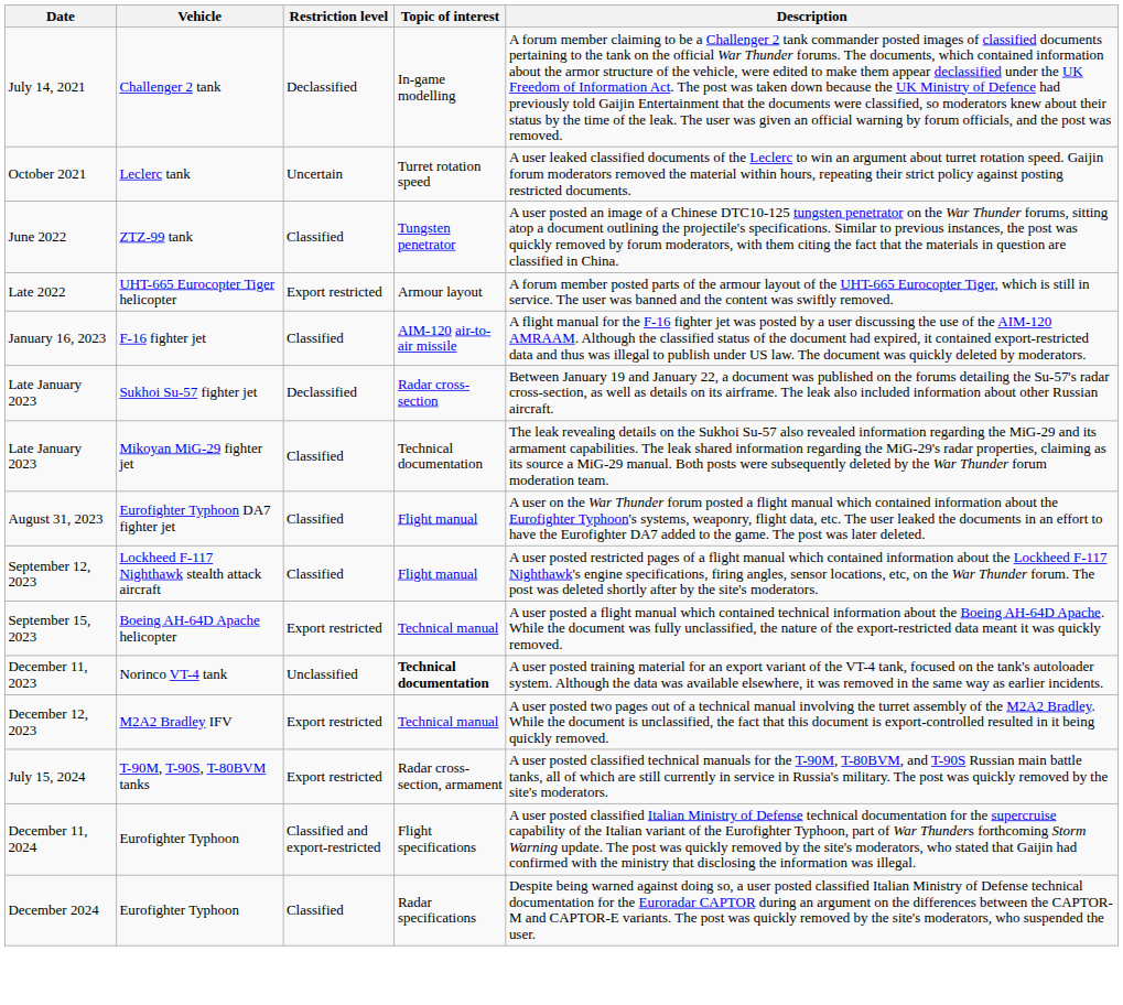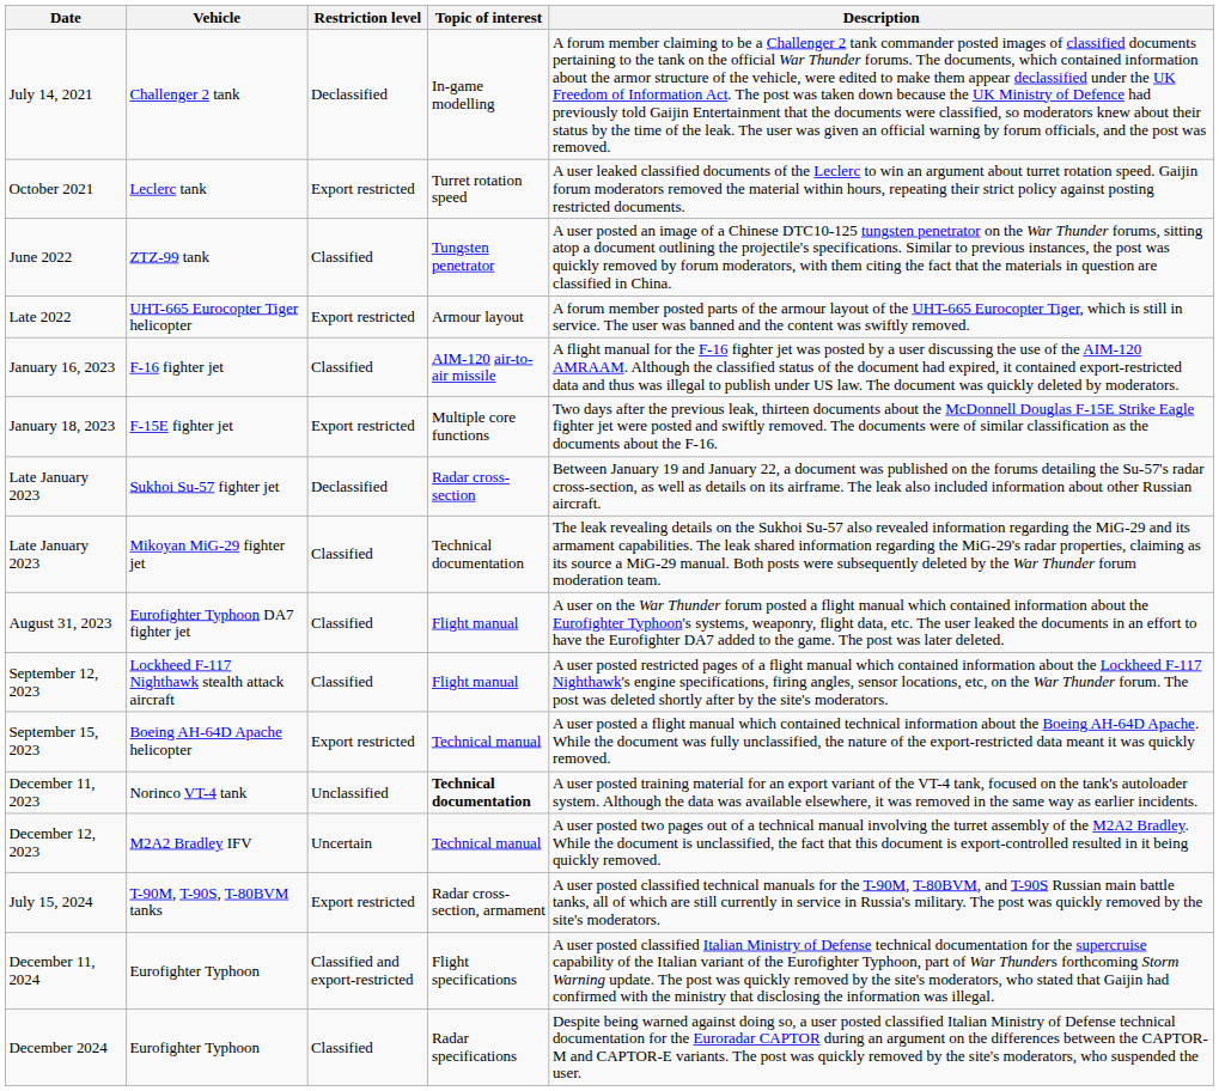 <table class="wikitable sortable">
 <tr>
 <th style="width:10%;" data-sort-type="date">Date</th>
 <th style="width:15%;">Vehicle</th>
 <th style="width:10%;">Restriction level</th>
 <th style="width:10%;">Topic of interest</th>
 <th style="width:75%;" class="unsortable">Description</th>
 </tr>
 <tr>
 <td>July 14, 2021</td>
 <td><a href='#'>Challenger 2</a> tank</td>
 <td>Declassified</td>
 <td>In-game modelling</td>
 <td>A forum member claiming to be a <a href='#'>Challenger 2</a> tank commander posted images of <a href='#'>classified</a> documents pertaining to the tank on the official <em>War Thunder</em> forums. The documents, which contained information about the armor structure of the vehicle, were edited to make them appear <a href='#'>declassified</a> under the <a href='#'>UK Freedom of Information Act</a>. The post was taken down because the <a href='#'>UK Ministry of Defence</a> had previously told Gaijin Entertainment that the documents were classified, so moderators knew about their status by the time of the leak. The user was given an official warning by forum officials, and the post was removed.</td>
 </tr>
 <tr>
 <td data-sort-value="October 1, 2021">October 2021</td>
 <td><a href='#'>Leclerc</a> tank</td>
-<td>Uncertain</td>
+<td>Export restricted</td>
 <td>Turret rotation speed</td>
 <td>A user leaked classified documents of the <a href='#'>Leclerc</a> to win an argument about turret rotation speed. Gaijin forum moderators removed the material within hours, repeating their strict policy against posting restricted documents.</td>
 </tr>
 <tr>
 <td data-sort-value="June 1, 2022">June 2022</td>
 <td><a href='#'>ZTZ-99</a> tank</td>
 <td>Classified</td>
 <td><a href='#'>Tungsten penetrator</a></td>
 <td>A user posted an image of a Chinese DTC10-125 <a href='#'>tungsten penetrator</a> on the <em>War Thunder</em> forums, sitting atop a document outlining the projectile's specifications. Similar to previous instances, the post was quickly removed by forum moderators, with them citing the fact that the materials in question are classified in China.</td>
 </tr>
 <tr>
 <td data-sort-value="December 31, 2022">Late 2022</td>
 <td><a href='#'>UHT-665 Eurocopter Tiger</a> helicopter</td>
 <td>Export restricted</td>
 <td>Armour layout</td>
 <td>A forum member posted parts of the armour layout of the <a href='#'>UHT-665 Eurocopter Tiger</a>, which is still in service. The user was banned and the content was swiftly removed.</td>
 </tr>
 <tr>
 <td>January 16, 2023</td>
 <td><a href='#'>F-16</a> fighter jet</td>
 <td>Classified</td>
 <td><a href='#'>AIM-120</a> <a href='#'>air-to-air missile</a></td>
 <td>A flight manual for the <a href='#'>F-16</a> fighter jet was posted by a user discussing the use of the <a href='#'>AIM-120 AMRAAM</a>. Although the classified status of the document had expired, it contained export-restricted data and thus was illegal to publish under US law. The document was quickly deleted by moderators.</td>
+</tr>
+<tr>
+<td>January 18, 2023</td>
+<td><a href='#'>F-15E</a> fighter jet</td>
+<td>Export restricted</td>
+<td>Multiple core functions</td>
+<td>Two days after the previous leak, thirteen documents about the <a href='#'>McDonnell Douglas F-15E Strike Eagle</a> fighter jet were posted and swiftly removed. The documents were of similar classification as the documents about the F-16.</td>
 </tr>
 <tr>
 <td data-sort-value="January 31, 2023">Late January 2023</td>
 <td><a href='#'>Sukhoi Su-57</a> fighter jet</td>
 <td>Declassified</td>
 <td><a href='#'>Radar cross-section</a></td>
 <td>Between January 19 and January 22, a document was published on the forums detailing the Su-57's radar cross-section, as well as details on its airframe. The leak also included information about other Russian aircraft.</td>
 </tr>
 <tr>
 <td data-sort-value="January 31, 2023">Late January 2023</td>
 <td><a href='#'>Mikoyan MiG-29</a> fighter jet</td>
 <td>Classified</td>
 <td>Technical documentation</td>
 <td>The leak revealing details on the Sukhoi Su-57 also revealed information regarding the MiG-29 and its armament capabilities. The leak shared information regarding the MiG-29's radar properties, claiming as its source a MiG-29 manual. Both posts were subsequently deleted by the <em>War Thunder</em> forum moderation team.</td>
 </tr>
 <tr>
 <td>August 31, 2023</td>
 <td><a href='#'>Eurofighter Typhoon</a> DA7 fighter jet</td>
 <td>Classified</td>
 <td><a href='#'>Flight manual</a></td>
 <td>A user on the <em>War Thunder</em> forum posted a flight manual which contained information about the <a href='#'>Eurofighter Typhoon</a>'s systems, weaponry, flight data, etc. The user leaked the documents in an effort to have the Eurofighter DA7 added to the game. The post was later deleted.</td>
 </tr>
 <tr>
 <td>September 12, 2023</td>
 <td><a href='#'>Lockheed F-117 Nighthawk</a> stealth attack aircraft</td>
 <td>Classified</td>
 <td><a href='#'>Flight manual</a></td>
 <td>A user posted restricted pages of a flight manual which contained information about the <a href='#'>Lockheed F-117 Nighthawk</a>'s engine specifications, firing angles, sensor locations, etc, on the <em>War Thunder</em> forum. The post was deleted shortly after by the site's moderators.</td>
 </tr>
 <tr>
 <td>September 15, 2023</td>
 <td><a href='#'>Boeing AH-64D Apache</a> helicopter</td>
 <td>Export restricted</td>
 <td><a href='#'>Technical manual</a></td>
 <td>A user posted a flight manual which contained technical information about the <a href='#'>Boeing AH-64D Apache</a>. While the document was fully unclassified, the nature of the export-restricted data meant it was quickly removed.</td>
 </tr>
 <tr>
 <td>December 11, 2023</td>
 <td>Norinco <a href='#'>VT-4</a> tank</td>
 <td>Unclassified</td>
 <td><strong>Technical documentation</strong></td>
 <td>A user posted training material for an export variant of the VT-4 tank, focused on the tank's autoloader system. Although the data was available elsewhere, it was removed in the same way as earlier incidents.</td>
 </tr>
 <tr>
 <td>December 12, 2023</td>
 <td><a href='#'>M2A2 Bradley</a> IFV</td>
-<td>Export restricted</td>
+<td>Uncertain</td>
 <td><a href='#'>Technical manual</a></td>
 <td>A user posted two pages out of a technical manual involving the turret assembly of the <a href='#'>M2A2 Bradley</a>. While the document is unclassified, the fact that this document is export-controlled resulted in it being quickly removed.</td>
 </tr>
 <tr>
 <td>July 15, 2024</td>
 <td><a href='#'>T-90M</a>, <a href='#'>T-90S</a>, <a href='#'>T-80BVM</a> tanks</td>
 <td>Export restricted</td>
 <td>Radar cross-section, armament</td>
 <td>A user posted classified technical manuals for the <a href='#'>T-90M</a>, <a href='#'>T-80BVM</a>, and <a href='#'>T-90S</a> Russian main battle tanks, all of which are still currently in service in Russia's military. The post was quickly removed by the site's moderators.</td>
 </tr>
 <tr>
 <td>December 11, 2024</td>
 <td>Eurofighter Typhoon</td>
 <td>Classified and export-restricted</td>
 <td>Flight specifications</td>
 <td>A user posted classified <a href='#'>Italian Ministry of Defense</a> technical documentation for the <a href='#'>supercruise</a> capability of the Italian variant of the Eurofighter Typhoon, part of <em>War Thunder</em>s forthcoming <em>Storm Warning</em> update. The post was quickly removed by the site's moderators, who stated that Gaijin had confirmed with the ministry that disclosing the information was illegal.</td>
 </tr>
 <tr>
 <td>December 2024</td>
 <td>Eurofighter Typhoon</td>
 <td>Classified</td>
 <td>Radar specifications</td>
 <td>Despite being warned against doing so, a user posted classified Italian Ministry of Defense technical documentation for the <a href='#'>Euroradar CAPTOR</a> during an argument on the differences between the CAPTOR-M and CAPTOR-E variants. The post was quickly removed by the site's moderators, who suspended the user.</td>
 </tr>
 </table>
